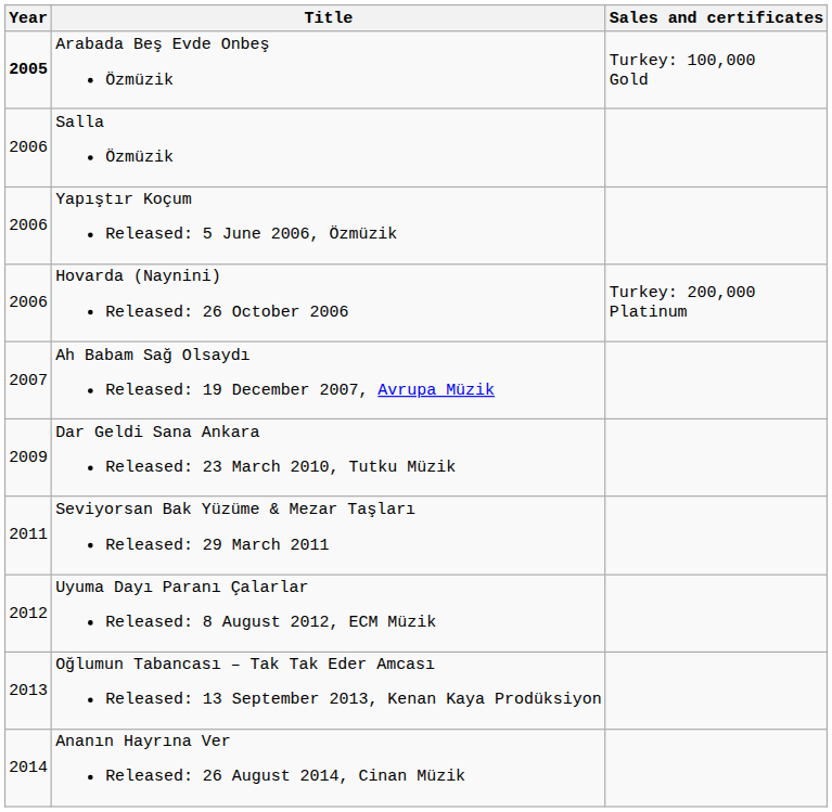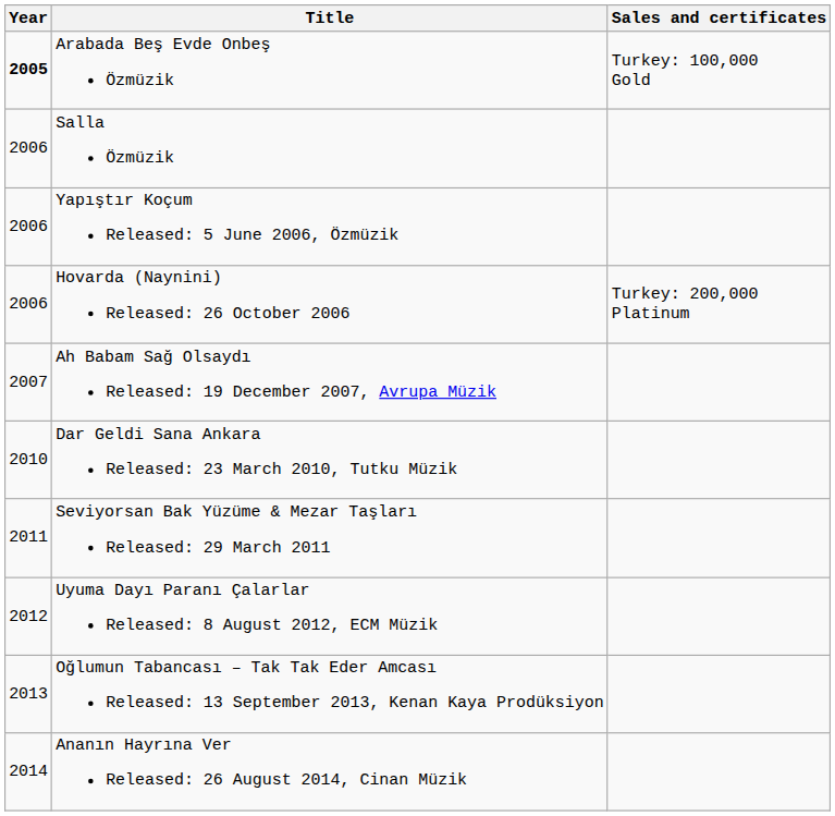 <table class="wikitable">
 <tr>
 <th>Year</th>
 <th>Title</th>
 <th>Sales and certificates</th>
 </tr>
 <tr>
 <td><strong>2005</strong></td>
 <td>Arabada Beş Evde Onbeş<br><ul><li>Özmüzik</li></ul></td>
 <td>Turkey: 100,000<br>Gold </td>
 </tr>
 <tr>
 <td>2006</td>
 <td>Salla<br><ul><li>Özmüzik</li></ul></td>
 <td></td>
 </tr>
 <tr>
 <td>2006</td>
 <td>Yapıştır Koçum<br><ul><li>Released: 5 June 2006, Özmüzik</li></ul></td>
 <td></td>
 </tr>
 <tr>
 <td>2006</td>
 <td>Hovarda (Naynini)<br><ul><li>Released: 26 October 2006</li></ul></td>
 <td>Turkey: 200,000<br>Platinum </td>
 </tr>
 <tr>
 <td>2007</td>
 <td>Ah Babam Sağ Olsaydı<br><ul><li>Released: 19 December 2007, <a href='#'>Avrupa Müzik</a></li></ul></td>
 <td></td>
 </tr>
 <tr>
-<td>2009</td>
+<td>2010</td>
 <td>Dar Geldi Sana Ankara<br><ul><li>Released: 23 March 2010, Tutku Müzik</li></ul></td>
 <td></td>
 </tr>
 <tr>
 <td>2011</td>
 <td>Seviyorsan Bak Yüzüme & Mezar Taşları<br><ul><li>Released: 29 March 2011</li></ul></td>
 <td></td>
 </tr>
 <tr>
 <td>2012</td>
 <td>Uyuma Dayı Paranı Çalarlar<br><ul><li>Released: 8 August 2012, ECM Müzik</li></ul></td>
 <td></td>
 </tr>
 <tr>
 <td>2013</td>
 <td>Oğlumun Tabancası – Tak Tak Eder Amcası<br><ul><li>Released: 13 September 2013, Kenan Kaya Prodüksiyon</li></ul></td>
 <td></td>
 </tr>
 <tr>
 <td>2014</td>
 <td>Ananın Hayrına Ver<br><ul><li>Released: 26 August 2014, Cinan Müzik</li></ul></td>
 <td></td>
 </tr>
 </table>
